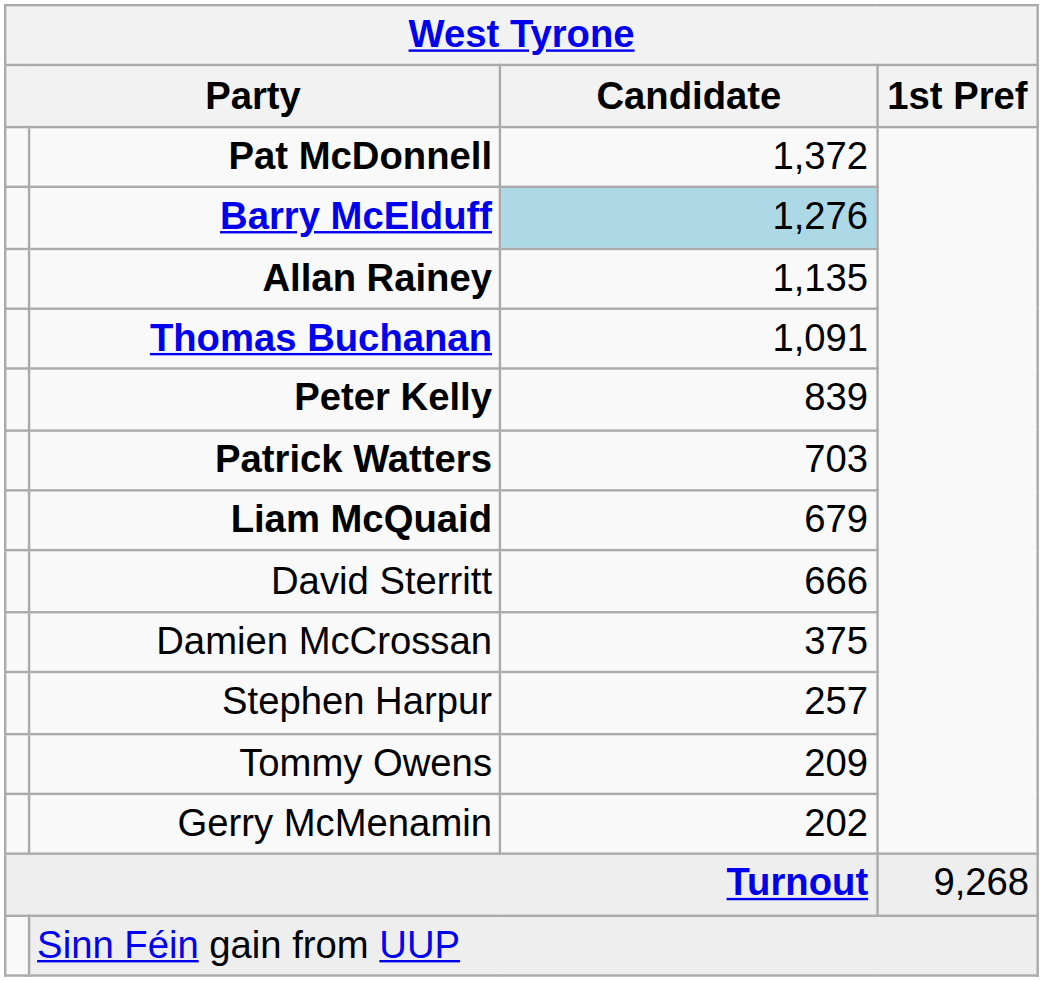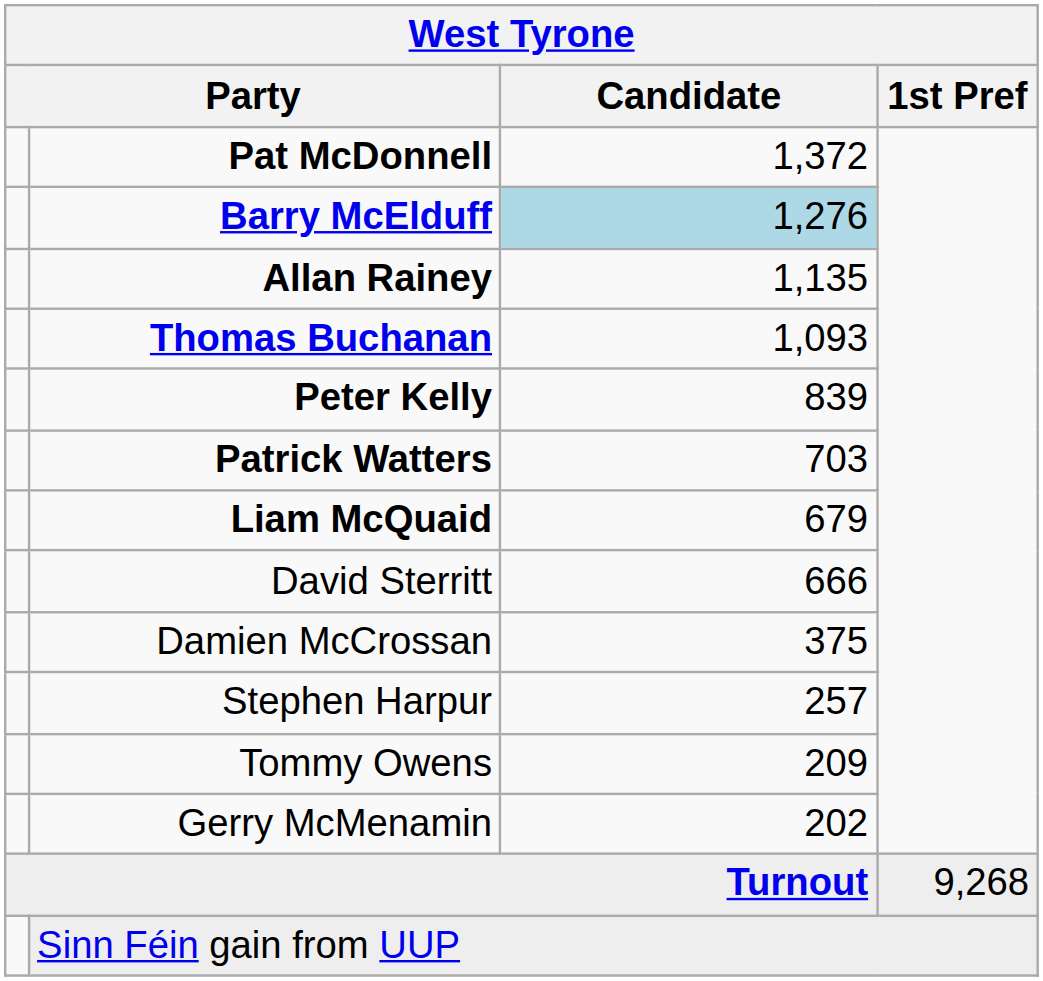 <table class="wikitable">
 <tr>
 <th colspan="4" align="center"><a href='#'>West Tyrone</a></th>
 </tr>
 <tr>
 <th colspan="2" align="center" width=200>Party</th>
 <th width=150>Candidate</th>
 <th width=60>1st Pref</th>
 </tr>
 <tr>
 <td></td>
 <td align="right"><strong>Pat McDonnell</strong></td>
 <td align="right">1,372</td>
 </tr>
 <tr>
 <td></td>
 <td align="right"><strong><a href='#'>Barry McElduff</a></strong></td>
 <td align="right" style="background: lightblue;">1,276</td>
 </tr>
 <tr>
 <td></td>
 <td align="right"><strong>Allan Rainey</strong></td>
 <td align="right">1,135</td>
 </tr>
 <tr>
 <td></td>
 <td align="right"><strong><a href='#'>Thomas Buchanan</a></strong></td>
-<td align="right">1,091</td>
+<td align="right">1,093</td>
 </tr>
 <tr>
 <td></td>
 <td align="right"><strong>Peter Kelly</strong></td>
 <td align="right">839</td>
 </tr>
 <tr>
 <td></td>
 <td align="right"><strong>Patrick Watters</strong></td>
 <td align="right">703</td>
 </tr>
 <tr>
 <td></td>
 <td align="right"><strong>Liam McQuaid</strong></td>
 <td align="right">679</td>
 </tr>
 <tr>
 <td></td>
 <td align="right">David Sterritt</td>
 <td align="right">666</td>
 </tr>
 <tr>
 <td></td>
 <td align="right">Damien McCrossan</td>
 <td align="right">375</td>
 </tr>
 <tr>
 <td></td>
 <td align="right">Stephen Harpur</td>
 <td align="right">257</td>
 </tr>
 <tr>
 <td></td>
 <td align="right">Tommy Owens</td>
 <td align="right">209</td>
 </tr>
 <tr>
 <td></td>
 <td align="right">Gerry McMenamin</td>
 <td align="right">202</td>
 </tr>
 <tr bgcolor="EEEEEE">
 <td colspan=3 align="right"><strong><a href='#'>Turnout</a></strong></td>
 <td align="right">9,268</td>
 </tr>
 <tr>
 <td bgcolor=></td>
 <td colspan=3 bgcolor="EEEEEE"><a href='#'>Sinn Féin</a> gain from <a href='#'>UUP</a></td>
 </tr>
 </table>
